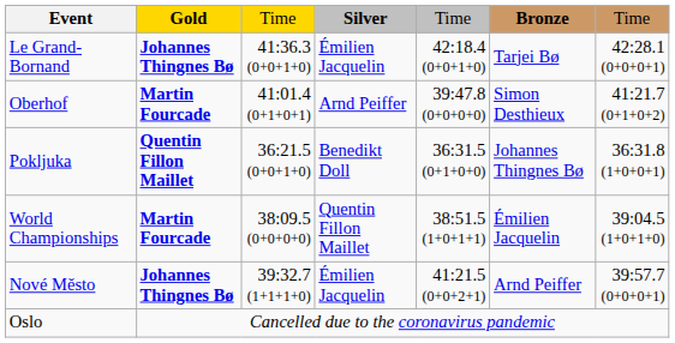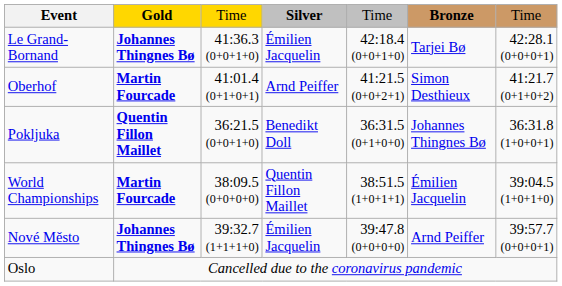 <table class="wikitable">
 <tr>
 <th width="180">Event</th>
 <th width="220" style="background:gold">Gold</th>
 <th width="70" style="background:gold;font-weight:normal">Time</th>
 <th width="220" style="background:silver">Silver</th>
 <th width="70" style="background:silver;font-weight:normal">Time</th>
 <th width="220" style="background:#CC9966">Bronze</th>
 <th width="70" style="background:#CC9966;font-weight:normal">Time</th>
 </tr>
 <tr>
 <td><a href='#'>Le Grand-Bornand</a><br></td>
 <td><strong><a href='#'>Johannes Thingnes Bø</a></strong><br><small></small></td>
 <td align="right">41:36.3<br><small>(0+0+1+0)</small></td>
 <td><a href='#'>Émilien Jacquelin</a><br><small></small></td>
 <td align="right">42:18.4<br><small>(0+0+1+0)</small></td>
 <td><a href='#'>Tarjei Bø</a><br><small></small></td>
 <td align="right">42:28.1<br><small>(0+0+0+1)</small></td>
 </tr>
 <tr>
 <td><a href='#'>Oberhof</a><br></td>
 <td><strong><a href='#'>Martin Fourcade</a></strong><br><small></small></td>
 <td align="right">41:01.4<br><small>(0+1+0+1)</small></td>
 <td><a href='#'>Arnd Peiffer</a><br><small></small></td>
-<td align="right">39:47.8<br><small>(0+0+0+0)</small></td>
+<td align="right">41:21.5<br><small>(0+0+2+1)</small></td>
 <td><a href='#'>Simon Desthieux</a><br><small></small></td>
 <td align="right">41:21.7<br><small>(0+1+0+2)</small></td>
 </tr>
 <tr>
 <td><a href='#'>Pokljuka</a><br></td>
 <td><strong><a href='#'>Quentin Fillon Maillet</a></strong><br><small></small></td>
 <td align="right">36:21.5<br><small>(0+0+1+0)</small></td>
 <td><a href='#'>Benedikt Doll</a><br><small></small></td>
 <td align="right">36:31.5<br><small>(0+1+0+0)</small></td>
 <td><a href='#'>Johannes Thingnes Bø</a><br><small></small></td>
 <td align="right">36:31.8<br><small>(1+0+0+1)</small></td>
 </tr>
 <tr>
 <td><a href='#'>World Championships</a><br></td>
 <td><strong><a href='#'>Martin Fourcade</a></strong><br><small></small></td>
 <td align="right">38:09.5<br><small>(0+0+0+0)</small></td>
 <td><a href='#'>Quentin Fillon Maillet</a><br><small></small></td>
 <td align="right">38:51.5<small><br>(1+0+1+1)</small></td>
 <td><a href='#'>Émilien Jacquelin</a><br><small></small></td>
 <td align="right">39:04.5<small><br>(1+0+1+0)</small></td>
 </tr>
 <tr>
 <td><a href='#'>Nové Město</a><br></td>
 <td><strong><a href='#'>Johannes Thingnes Bø</a></strong><br><small></small></td>
 <td align="right">39:32.7<br><small>(1+1+1+0)</small></td>
 <td><a href='#'>Émilien Jacquelin</a><br><small></small></td>
-<td align="right">41:21.5<br><small>(0+0+2+1)</small></td>
+<td align="right">39:47.8<br><small>(0+0+0+0)</small></td>
 <td><a href='#'>Arnd Peiffer</a><br><small></small></td>
 <td align="right">39:57.7<br><small>(0+0+0+1)</small></td>
 </tr>
 <tr>
 <td>Oslo</td>
 <td colspan="6" rowspan="1" align="middle"><em>Cancelled due to the <a href='#'>coronavirus pandemic</a></em></td>
 </tr>
 </table>
